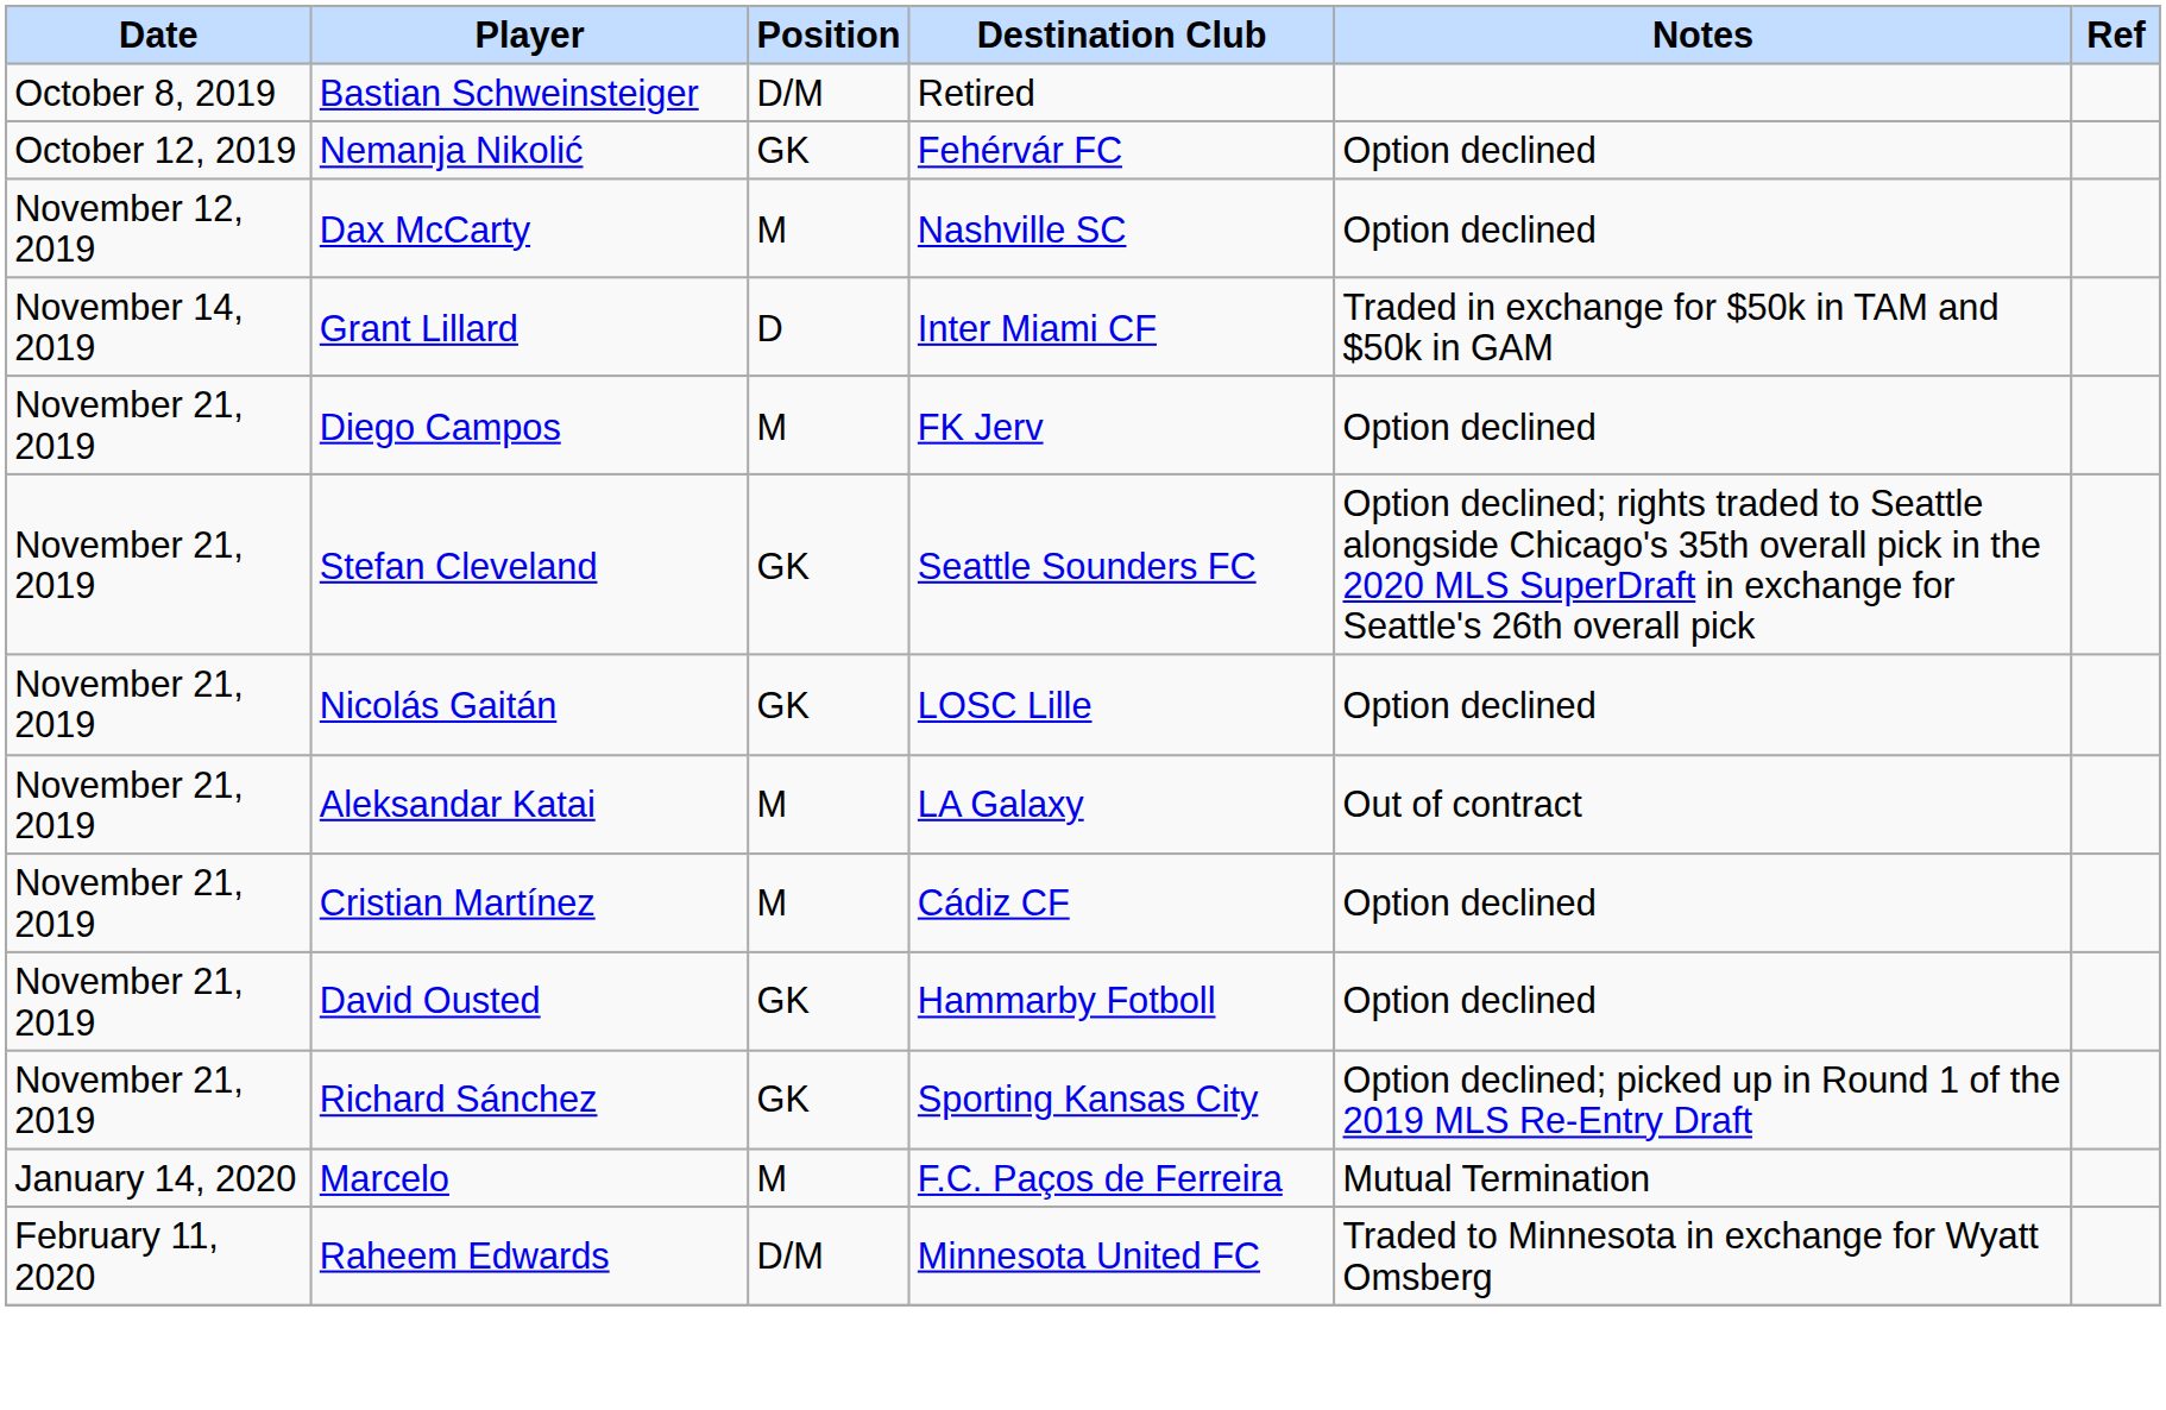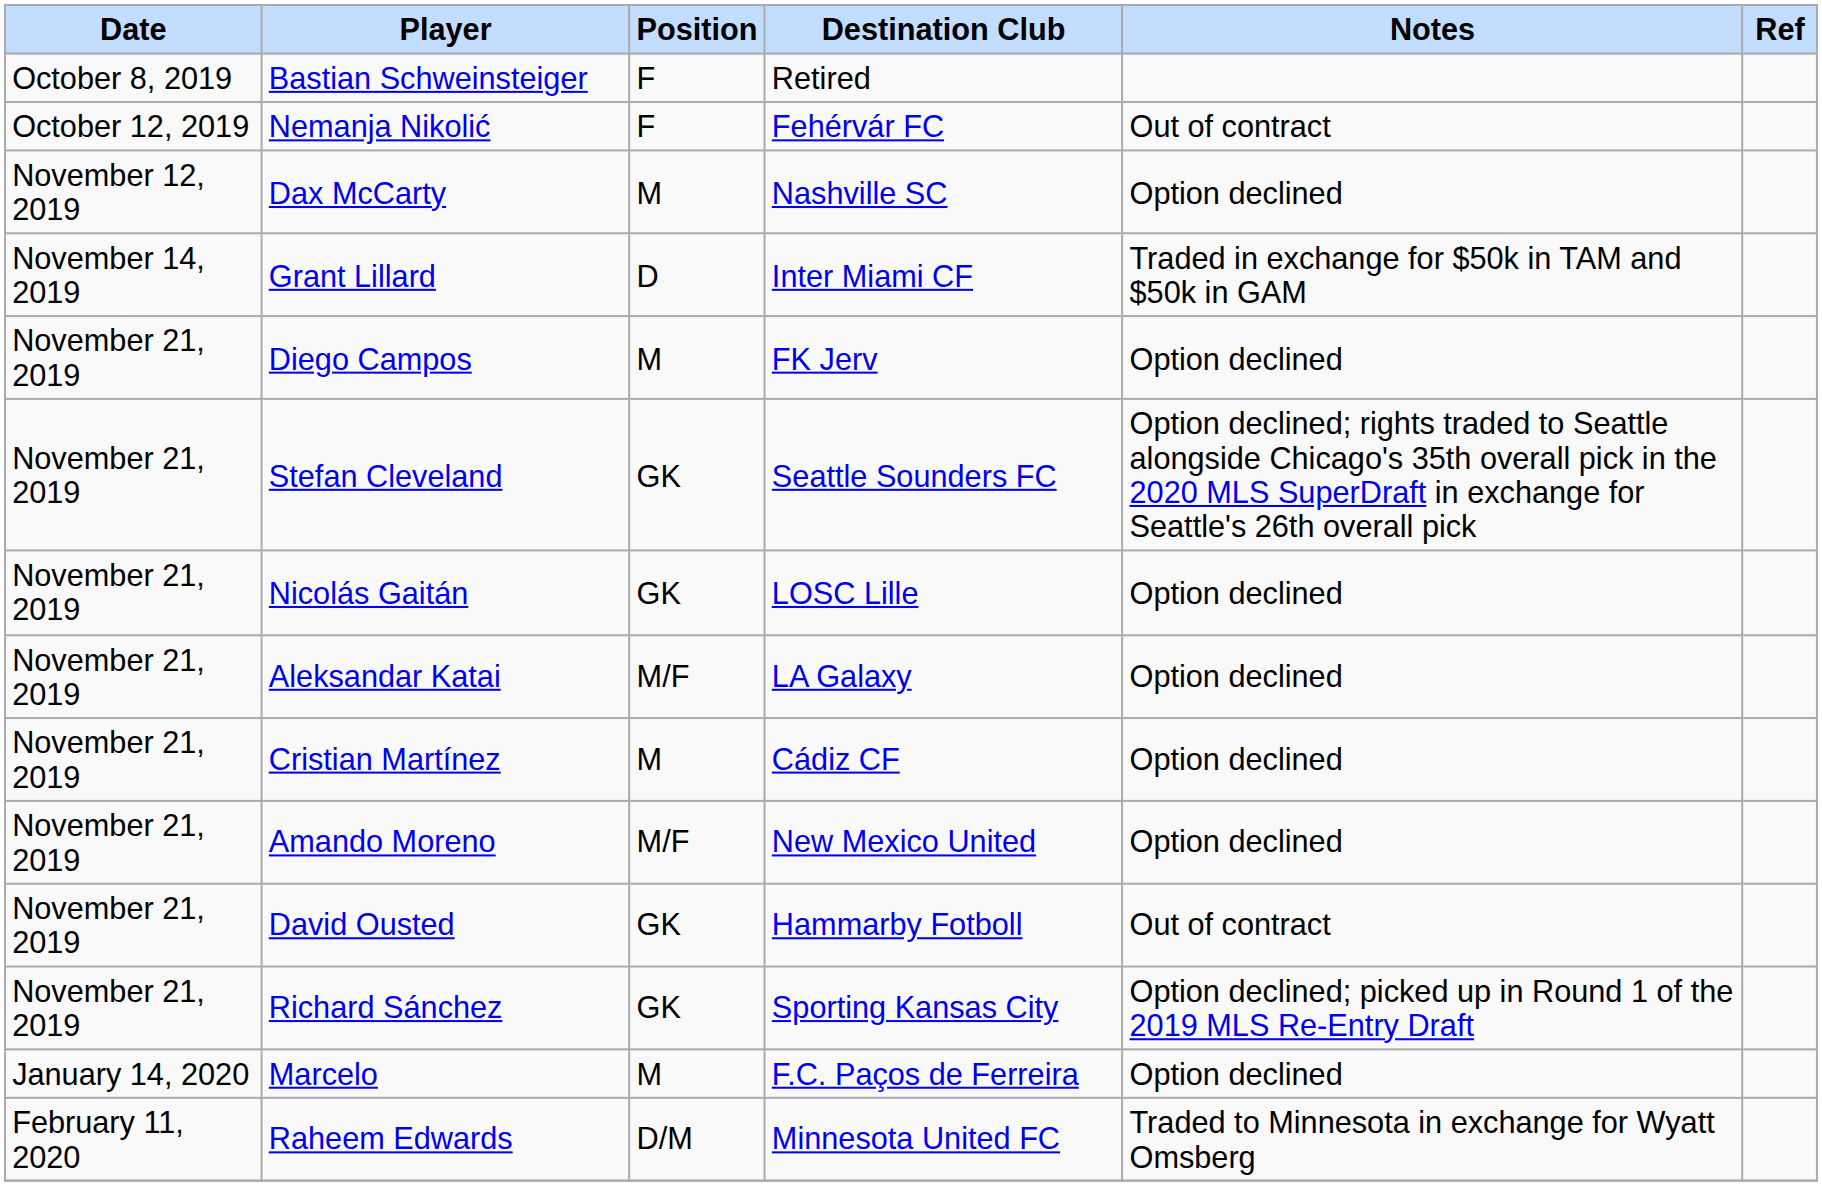 <table class="wikitable" style="text-align:left; font-size:95%;">
 <tr>
 <th style="background:#c2ddff; width:120px;">Date</th>
 <th style="background:#c2ddff; width:175px;">Player</th>
 <th style="background:#c2ddff; width:50px;">Position</th>
 <th style="background:#c2ddff; width:170px;">Destination Club</th>
 <th style="background:#c2ddff; width:300px;">Notes</th>
 <th style="background:#c2ddff; width:30px;">Ref</th>
 </tr>
 <tr>
 <td>October 8, 2019</td>
 <td> <a href='#'>Bastian Schweinsteiger</a></td>
-<td>D/M</td>
+<td>F</td>
 <td>Retired</td>
 <td></td>
 <td></td>
 </tr>
 <tr>
 <td>October 12, 2019</td>
 <td> <a href='#'>Nemanja Nikolić</a></td>
-<td>GK</td>
+<td>F</td>
 <td> <a href='#'>Fehérvár FC</a></td>
-<td>Option declined</td>
+<td>Out of contract</td>
 <td></td>
 </tr>
 <tr>
 <td>November 12, 2019</td>
 <td> <a href='#'>Dax McCarty</a></td>
 <td>M</td>
 <td> <a href='#'>Nashville SC</a></td>
 <td>Option declined</td>
 <td></td>
 </tr>
 <tr>
 <td>November 14, 2019</td>
 <td> <a href='#'>Grant Lillard</a></td>
 <td>D</td>
 <td> <a href='#'>Inter Miami CF</a></td>
 <td>Traded in exchange for $50k in TAM and $50k in GAM</td>
 <td></td>
 </tr>
 <tr>
 <td>November 21, 2019</td>
 <td> <a href='#'>Diego Campos</a></td>
 <td>M</td>
 <td> <a href='#'>FK Jerv</a></td>
 <td>Option declined</td>
 <td></td>
 </tr>
 <tr>
 <td>November 21, 2019</td>
 <td> <a href='#'>Stefan Cleveland</a></td>
 <td>GK</td>
 <td> <a href='#'>Seattle Sounders FC</a></td>
 <td>Option declined; rights traded to Seattle alongside Chicago's 35th overall pick in the <a href='#'>2020 MLS SuperDraft</a> in exchange for Seattle's 26th overall pick</td>
 <td></td>
 </tr>
 <tr>
 <td>November 21, 2019</td>
 <td> <a href='#'>Nicolás Gaitán</a></td>
 <td>GK</td>
 <td> <a href='#'>LOSC Lille</a></td>
 <td>Option declined</td>
 <td></td>
 </tr>
 <tr>
 <td>November 21, 2019</td>
 <td> <a href='#'>Aleksandar Katai</a></td>
-<td>M</td>
+<td>M/F</td>
 <td> <a href='#'>LA Galaxy</a></td>
-<td>Out of contract</td>
+<td>Option declined</td>
 <td></td>
 </tr>
 <tr>
 <td>November 21, 2019</td>
 <td> <a href='#'>Cristian Martínez</a></td>
 <td>M</td>
 <td> <a href='#'>Cádiz CF</a></td>
 <td>Option declined</td>
 <td></td>
 </tr>
 <tr>
 <td>November 21, 2019</td>
+<td> <a href='#'>Amando Moreno</a></td>
+<td>M/F</td>
+<td> <a href='#'>New Mexico United</a></td>
+<td>Option declined</td>
+<td></td>
+</tr>
+<tr>
+<td>November 21, 2019</td>
 <td> <a href='#'>David Ousted</a></td>
 <td>GK</td>
 <td> <a href='#'>Hammarby Fotboll</a></td>
-<td>Option declined</td>
+<td>Out of contract</td>
 <td></td>
 </tr>
 <tr>
 <td>November 21, 2019</td>
 <td> <a href='#'>Richard Sánchez</a></td>
 <td>GK</td>
 <td> <a href='#'>Sporting Kansas City</a></td>
 <td>Option declined; picked up in Round 1 of the <a href='#'>2019 MLS Re-Entry Draft</a></td>
 <td></td>
 </tr>
 <tr>
 <td>January 14, 2020</td>
 <td> <a href='#'>Marcelo</a></td>
 <td>M</td>
 <td> <a href='#'>F.C. Paços de Ferreira</a></td>
-<td>Mutual Termination</td>
+<td>Option declined</td>
 <td></td>
 </tr>
 <tr>
 <td>February 11, 2020</td>
 <td> <a href='#'>Raheem Edwards</a></td>
 <td>D/M</td>
 <td> <a href='#'>Minnesota United FC</a></td>
 <td>Traded to Minnesota in exchange for Wyatt Omsberg</td>
 <td></td>
 </tr>
 <tr>
 </tr>
 </table>
